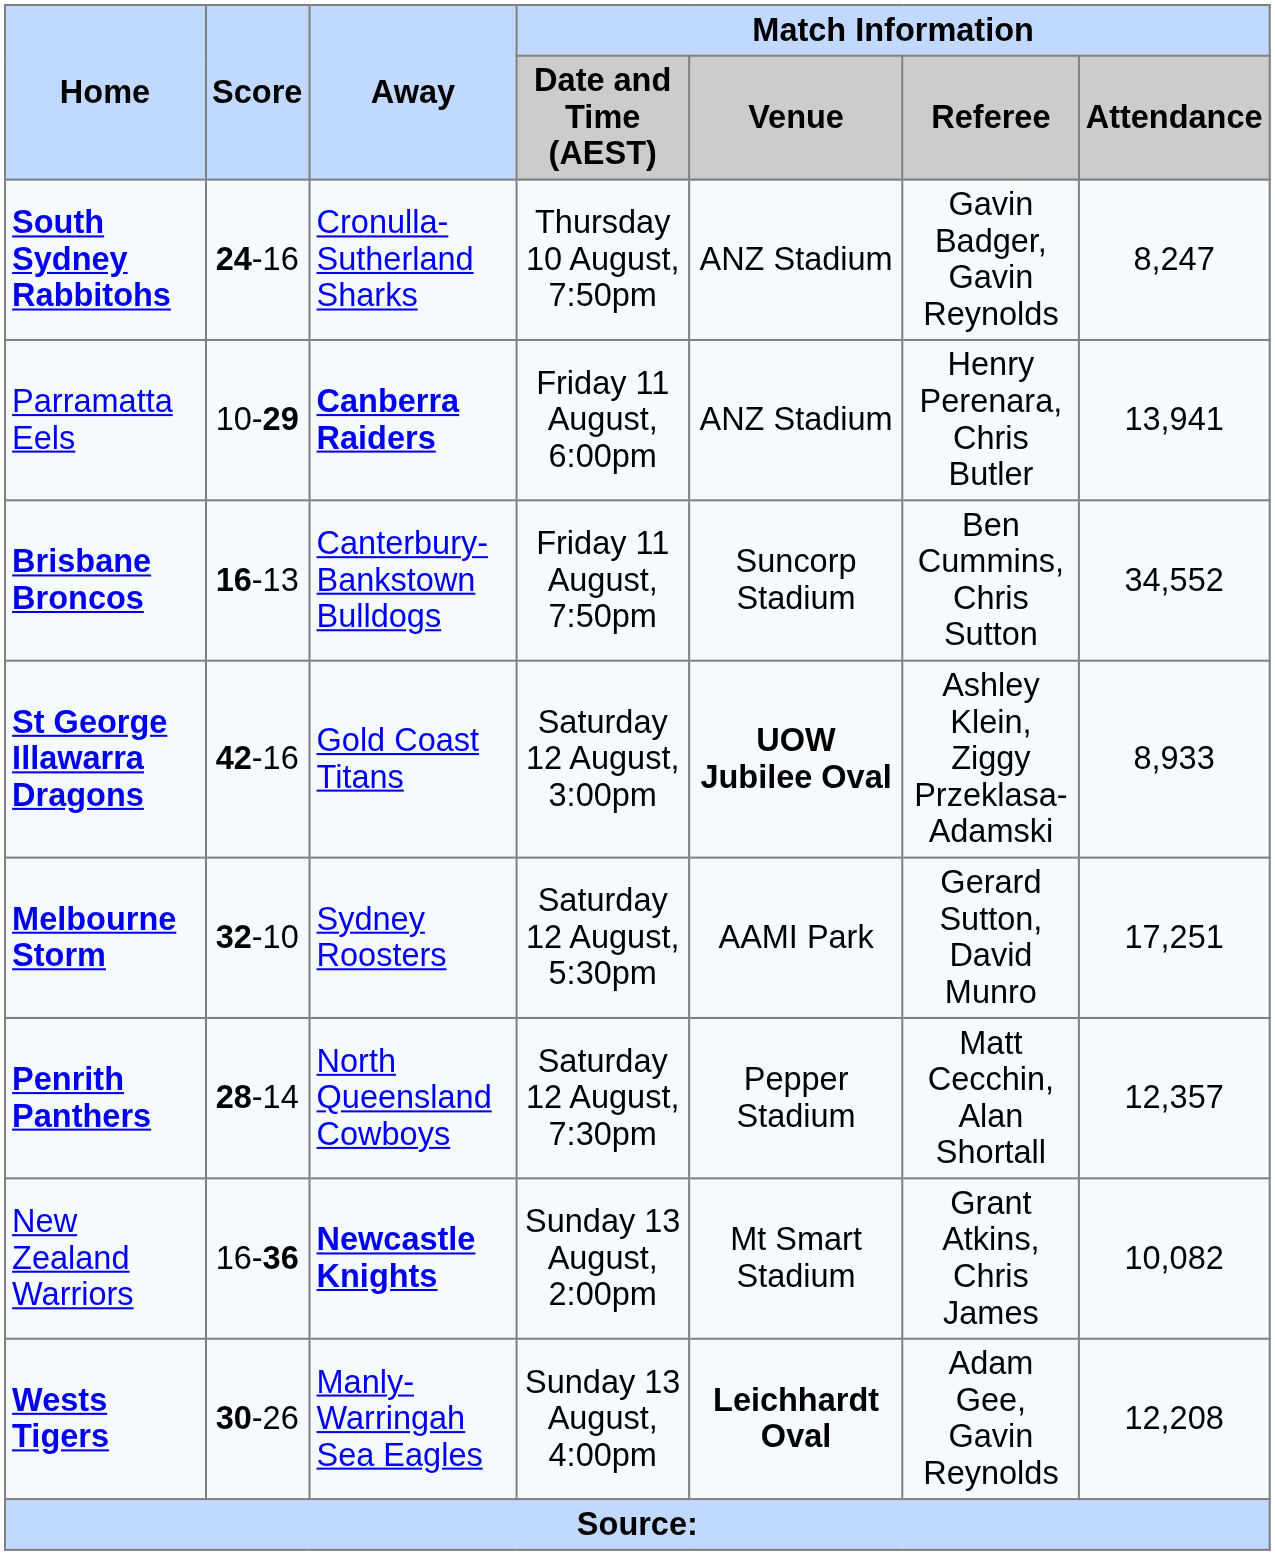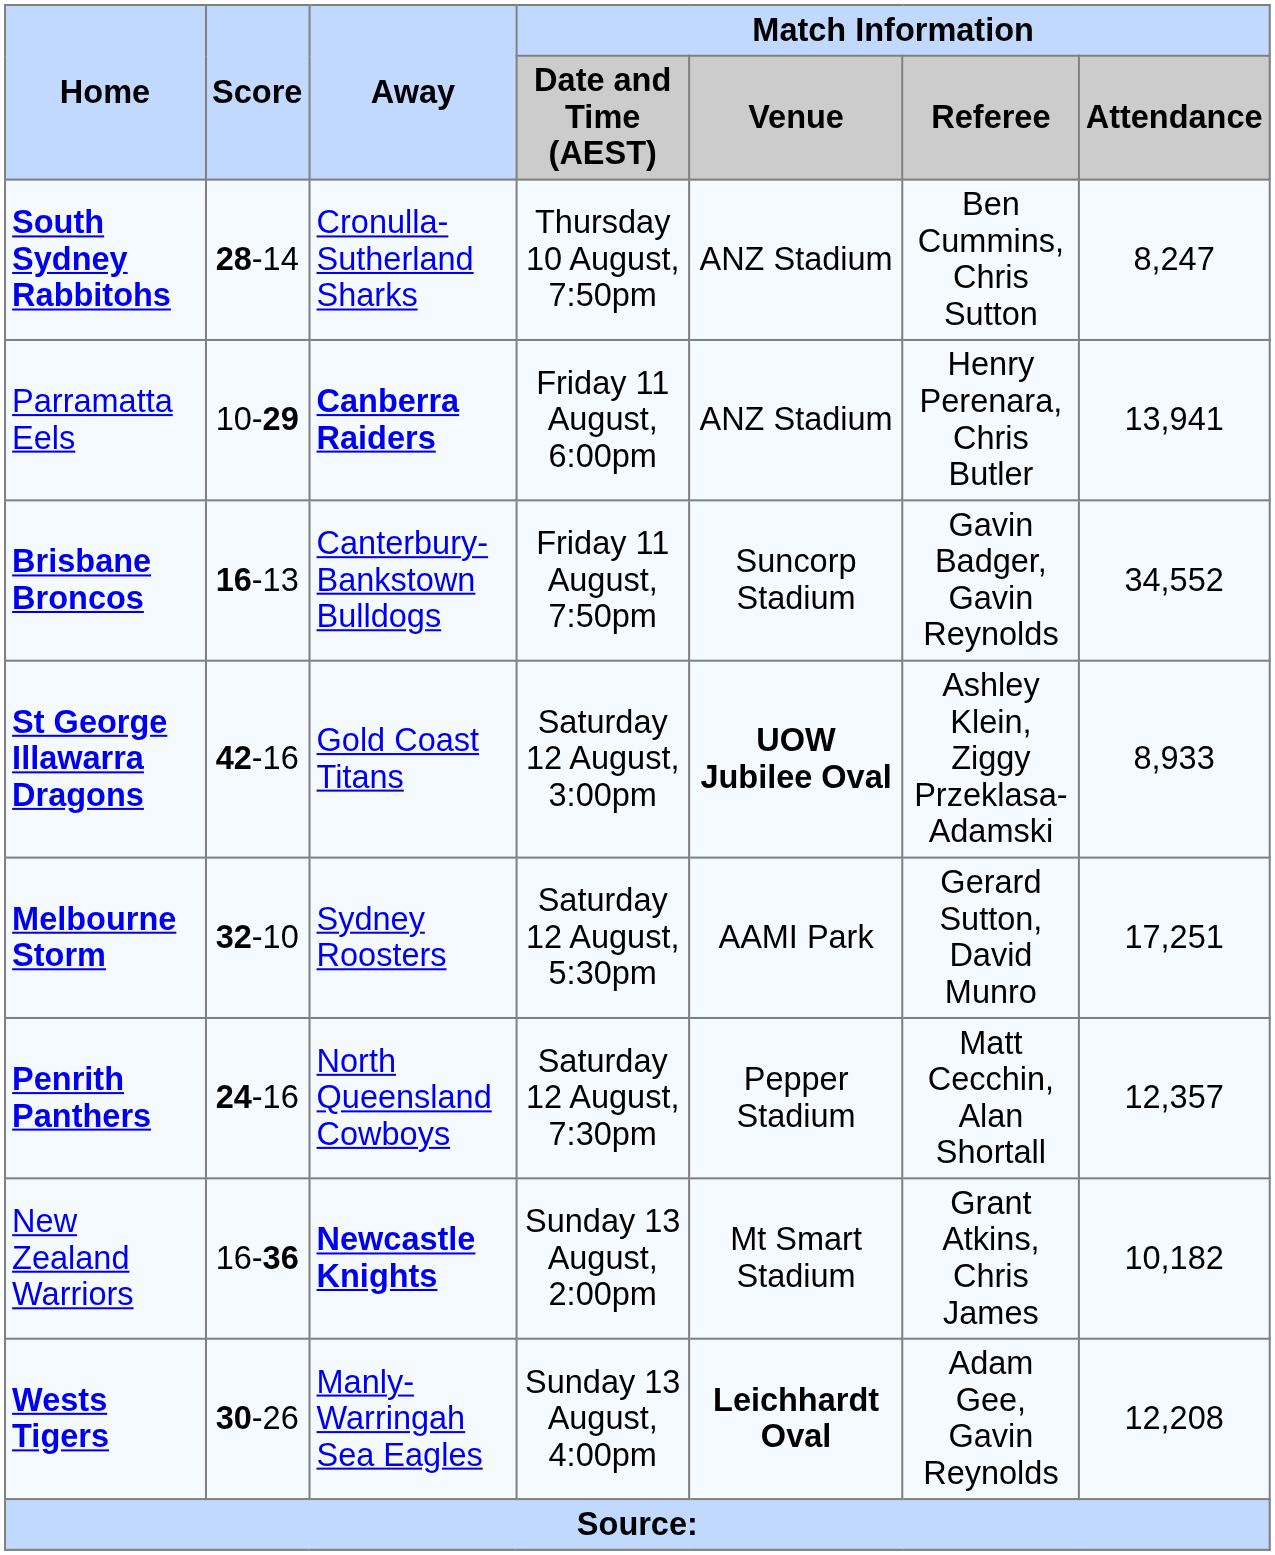 <table border=1 style="border-collapse:collapse;  text-align:center;" cellpadding=3 cellspacing=0 width=100%>
 <tr bgcolor=#C1D8FF>
 <th rowspan=2 width=19%>Home</th>
 <th rowspan=2 width=8%>Score</th>
 <th rowspan=2 width=19%>Away</th>
 <th colspan=6>Match Information</th>
 </tr>
 <tr bgcolor=#CCCCCC>
 <th width=17%>Date and Time (AEST)</th>
 <th width=22%>Venue</th>
 <th width=50%>Referee</th>
 <th width=7%>Attendance</th>
 </tr>
 <tr style="text-align:center; background:#f5faff;">
 <td align="left"> <strong><a href='#'>South Sydney Rabbitohs</a></strong></td>
-<td><strong>24</strong>-16</td>
+<td><strong>28</strong>-14</td>
 <td align="left"> <a href='#'>Cronulla-Sutherland Sharks</a></td>
 <td>Thursday 10 August, 7:50pm</td>
 <td>ANZ Stadium</td>
-<td>Gavin Badger, Gavin Reynolds</td>
+<td>Ben Cummins, Chris Sutton</td>
 <td>8,247</td>
 </tr>
 <tr style="text-align:center; background:#f5faff;">
 <td align="left"> <a href='#'>Parramatta Eels</a></td>
 <td>10-<strong>29</strong></td>
 <td align="left"> <strong><a href='#'>Canberra Raiders</a></strong></td>
 <td>Friday 11 August, 6:00pm</td>
 <td>ANZ Stadium</td>
 <td>Henry Perenara, Chris Butler</td>
 <td>13,941</td>
 </tr>
 <tr style="text-align:center; background:#f5faff;">
 <td align="left"> <strong><a href='#'>Brisbane Broncos</a></strong></td>
 <td><strong>16</strong>-13</td>
 <td align="left"> <a href='#'>Canterbury-Bankstown Bulldogs</a></td>
 <td>Friday 11 August, 7:50pm</td>
 <td>Suncorp Stadium</td>
-<td>Ben Cummins, Chris Sutton</td>
+<td>Gavin Badger, Gavin Reynolds</td>
 <td>34,552</td>
 </tr>
 <tr style="text-align:center; background:#f5faff;">
 <td align="left"> <strong><a href='#'>St George Illawarra Dragons</a></strong></td>
 <td><strong>42</strong>-16</td>
 <td align="left"> <a href='#'>Gold Coast Titans</a></td>
 <td>Saturday 12 August, 3:00pm</td>
 <td><strong>UOW Jubilee Oval</strong></td>
 <td>Ashley Klein, Ziggy Przeklasa-Adamski</td>
 <td>8,933</td>
 </tr>
 <tr style="text-align:center; background:#f5faff;">
 <td align="left"> <strong><a href='#'>Melbourne Storm</a></strong></td>
 <td><strong>32</strong>-10</td>
 <td align="left"> <a href='#'>Sydney Roosters</a></td>
 <td>Saturday 12 August, 5:30pm</td>
 <td>AAMI Park</td>
 <td>Gerard Sutton, David Munro</td>
 <td>17,251</td>
 </tr>
 <tr style="text-align:center; background:#f5faff;">
 <td align="left"> <strong><a href='#'>Penrith Panthers</a></strong></td>
-<td><strong>28</strong>-14</td>
+<td><strong>24</strong>-16</td>
 <td align="left"> <a href='#'>North Queensland Cowboys</a></td>
 <td>Saturday 12 August, 7:30pm</td>
 <td>Pepper Stadium</td>
 <td>Matt Cecchin, Alan Shortall</td>
 <td>12,357</td>
 </tr>
 <tr style="text-align:center; background:#f5faff;">
 <td align="left"> <a href='#'>New Zealand Warriors</a></td>
 <td>16-<strong>36</strong></td>
 <td align="left"><strong> <a href='#'>Newcastle Knights</a></strong></td>
 <td>Sunday 13 August, 2:00pm</td>
 <td>Mt Smart Stadium</td>
 <td>Grant Atkins, Chris James</td>
-<td>10,082</td>
+<td>10,182</td>
 </tr>
 <tr style="text-align:center; background:#f5faff;">
 <td align="left"> <strong><a href='#'>Wests Tigers</a></strong></td>
 <td><strong>30</strong>-26</td>
 <td align="left"> <a href='#'>Manly-Warringah Sea Eagles</a></td>
 <td>Sunday 13 August, 4:00pm</td>
 <td><strong>Leichhardt Oval</strong></td>
 <td>Adam Gee, Gavin Reynolds</td>
 <td>12,208</td>
 </tr>
 <tr style="background:#c1d8ff;">
 <th colspan=7>Source:</th>
 </tr>
 </table>
